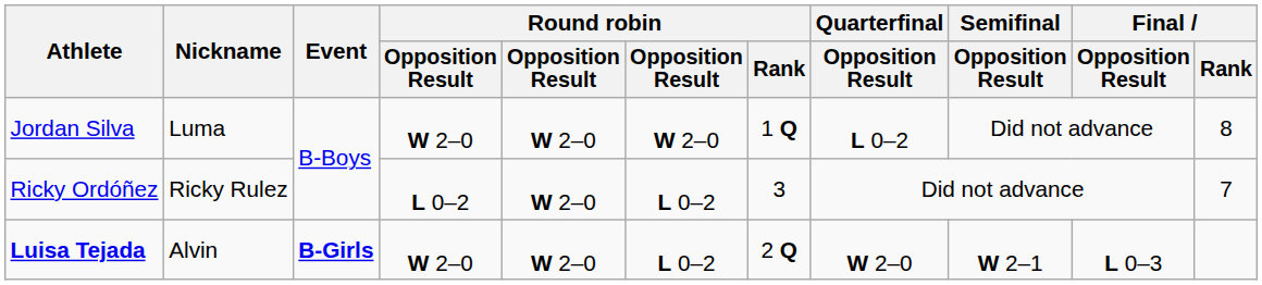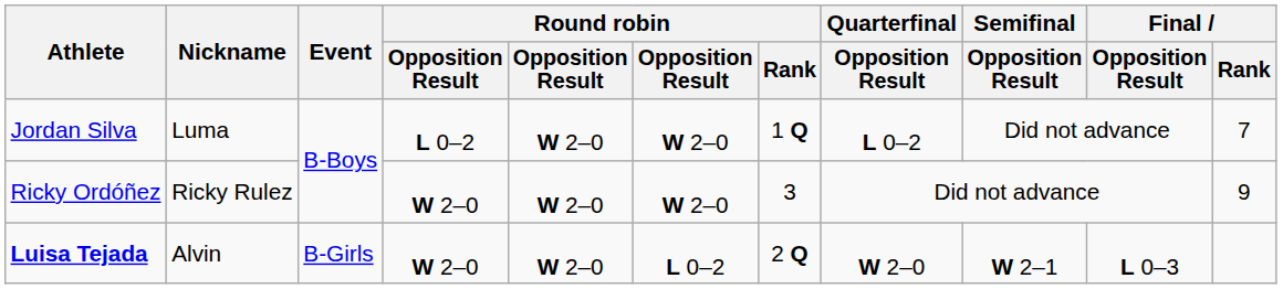 <table class=wikitable style=font-size:90%;text-align:center>
 <tr>
 <th rowspan=2>Athlete</th>
 <th rowspan=2>Nickname</th>
 <th rowspan=2>Event</th>
 <th colspan=4>Round robin</th>
 <th>Quarterfinal</th>
 <th>Semifinal</th>
 <th colspan=2>Final / </th>
 </tr>
 <tr style=font-size:95%>
 <th>Opposition<br>Result</th>
 <th>Opposition<br>Result</th>
 <th>Opposition<br>Result</th>
 <th>Rank</th>
 <th>Opposition<br>Result</th>
 <th>Opposition<br>Result</th>
 <th>Opposition<br>Result</th>
 <th>Rank</th>
 </tr>
 <tr>
 <td align=left><a href='#'>Jordan Silva</a></td>
 <td align=left>Luma</td>
 <td align=left rowspan=2><a href='#'>B-Boys</a></td>
-<td><br><strong>W</strong> 2–0</td>
+<td><br><strong>L</strong> 0–2</td>
 <td><br><strong>W</strong> 2–0</td>
 <td><br><strong>W</strong> 2–0</td>
 <td>1 <strong>Q</strong></td>
 <td><br><strong>L</strong> 0–2</td>
 <td colspan=2>Did not advance</td>
-<td>8</td>
+<td>7</td>
 </tr>
 <tr>
 <td align=left><a href='#'>Ricky Ordóñez</a></td>
 <td align=left>Ricky Rulez</td>
-<td><br><strong>L</strong> 0–2</td>
 <td><br><strong>W</strong> 2–0</td>
-<td><br><strong>L</strong> 0–2</td>
+<td><br><strong>W</strong> 2–0</td>
+<td><br><strong>W</strong> 2–0</td>
 <td>3</td>
 <td colspan=3>Did not advance</td>
-<td>7</td>
+<td>9</td>
 </tr>
 <tr>
 <td align=left><strong><a href='#'>Luisa Tejada</a></strong></td>
 <td align=left>Alvin</td>
-<td align=left><strong><a href='#'>B-Girls</a></strong></td>
+<td align=left><a href='#'>B-Girls</a></td>
 <td><br><strong>W</strong> 2–0</td>
 <td><br><strong>W</strong> 2–0</td>
 <td><br><strong>L</strong> 0–2</td>
 <td>2 <strong>Q</strong></td>
 <td><br><strong>W</strong> 2–0</td>
 <td><br><strong>W</strong> 2–1</td>
 <td><br><strong>L</strong> 0–3</td>
 <td></td>
 </tr>
 </table>
